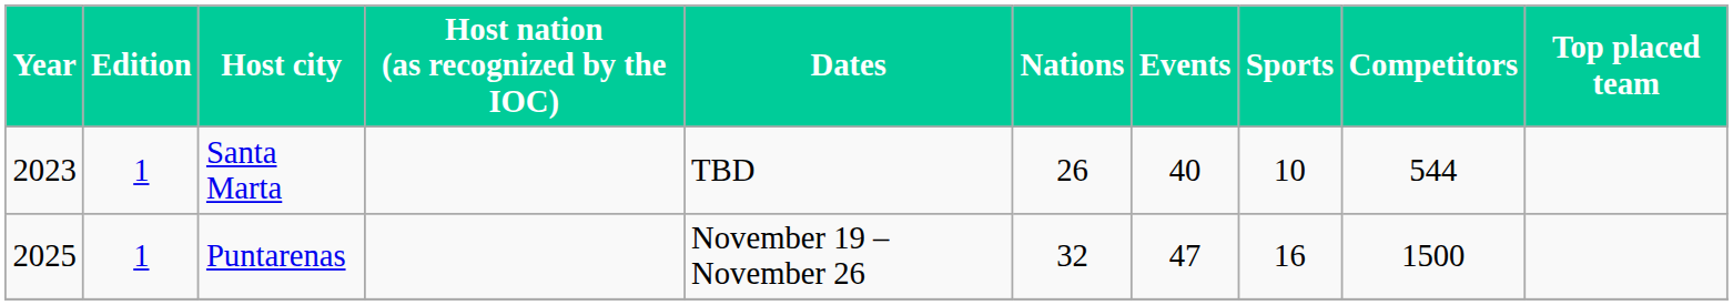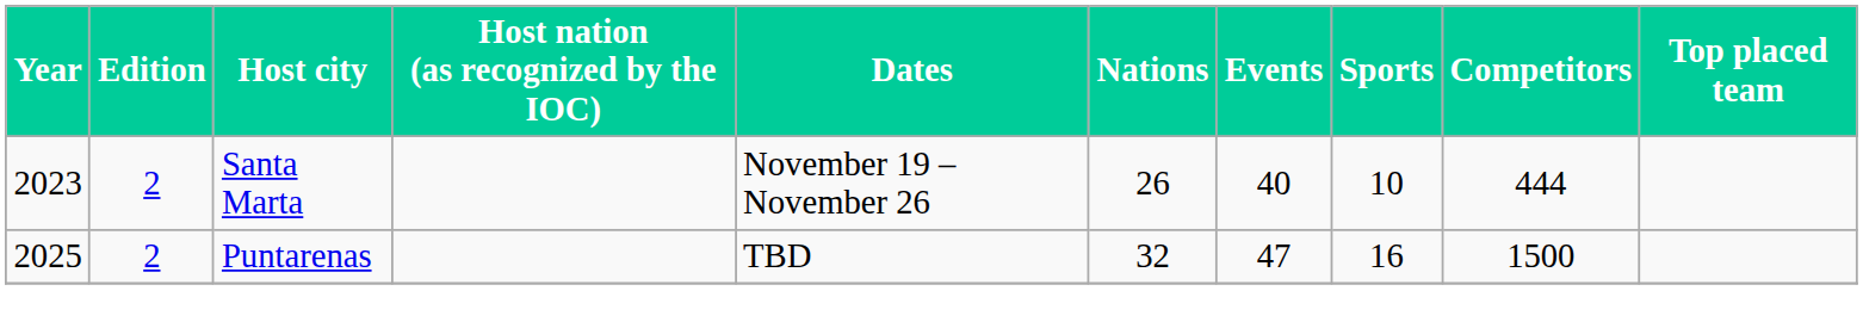 <table class="sortable wikitable" style="font-size: 100%" width=  align="center">
 <tr>
 <th style="background:#00CC99; color:white;">Year</th>
 <th style="background:#00CC99; color:white;">Edition</th>
 <th style="background:#00CC99; color:white;">Host city</th>
 <th style="background:#00CC99; color:white;">Host nation<br>(as recognized by the IOC)</th>
 <th style="background:#00CC99; color:white;">Dates</th>
 <th style="background:#00CC99; color:white;">Nations</th>
 <th style="background:#00CC99; color:white;">Events</th>
 <th style="background:#00CC99; color:white;">Sports</th>
 <th style="background:#00CC99; color:white;">Competitors</th>
 <th style="background:#00CC99; color:white;">Top placed team</th>
 </tr>
 <tr>
 <td align=center>2023</td>
-<td align=center><a href='#'>1</a></td>
+<td align=center><a href='#'>2</a></td>
 <td><a href='#'>Santa Marta</a></td>
 <td></td>
-<td>TBD</td>
+<td>November 19 – November 26</td>
 <td align=center>26</td>
 <td align=center>40</td>
 <td align=center>10</td>
-<td align=center>544</td>
+<td align=center>444</td>
 <td></td>
 </tr>
 <tr>
 <td align=center>2025</td>
-<td align=center><a href='#'>1</a></td>
+<td align=center><a href='#'>2</a></td>
 <td><a href='#'>Puntarenas</a></td>
 <td></td>
-<td>November 19 – November 26</td>
+<td>TBD</td>
 <td align=center>32</td>
 <td align=center>47</td>
 <td align=center>16</td>
 <td align=center>1500</td>
 <td></td>
 </tr>
 <tr>
 </tr>
 </table>
